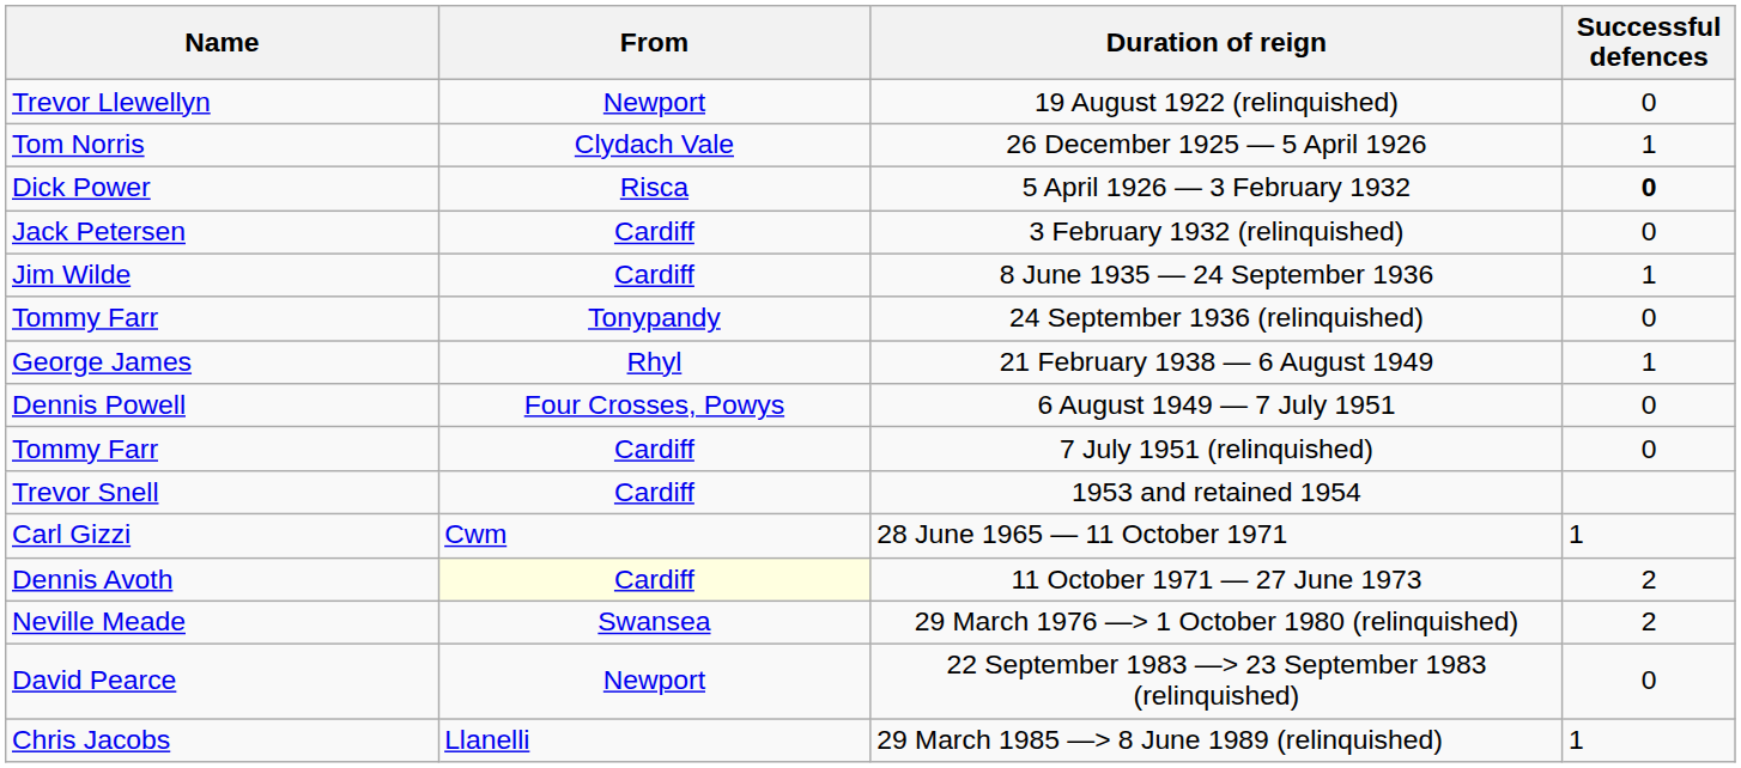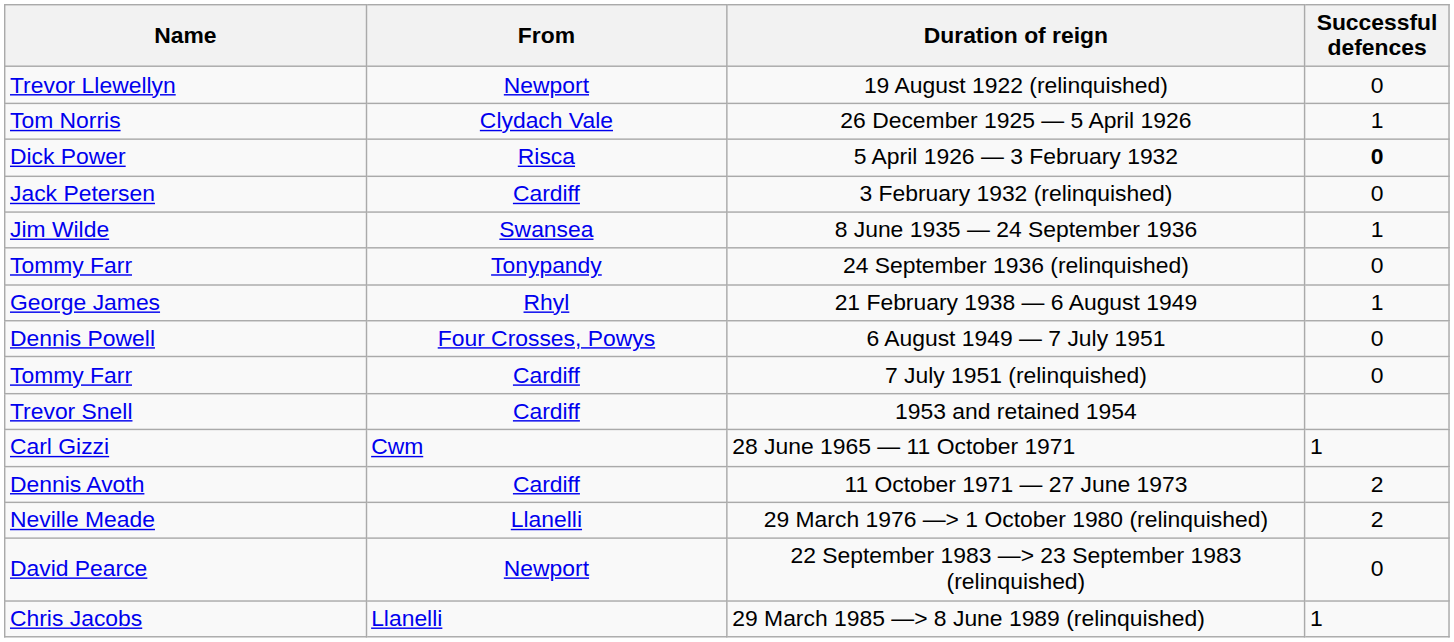 <table class="wikitable" style="width:80%;">
 <tr>
 <th style="width:25%;">Name</th>
 <th style="width:25%;">From</th>
 <th style="width:40%;">Duration of reign</th>
 <th style="width:10%;">Successful defences</th>
 </tr>
 <tr align=center>
 <td align=left><a href='#'>Trevor Llewellyn</a></td>
 <td><a href='#'>Newport</a></td>
 <td>19 August 1922 (relinquished)</td>
 <td>0</td>
 </tr>
 <tr align=center>
 <td align=left><a href='#'>Tom Norris</a></td>
 <td><a href='#'>Clydach Vale</a></td>
 <td>26 December 1925 — 5 April 1926</td>
 <td>1</td>
 </tr>
 <tr align=center>
 <td align=left><a href='#'>Dick Power</a></td>
 <td><a href='#'>Risca</a></td>
 <td>5 April 1926 — 3 February 1932</td>
 <td><strong>0</strong></td>
 </tr>
 <tr align=center>
 <td align=left><a href='#'>Jack Petersen</a></td>
 <td><a href='#'>Cardiff</a></td>
 <td>3 February 1932 (relinquished)</td>
 <td>0</td>
 </tr>
 <tr align=center>
 <td align=left><a href='#'>Jim Wilde</a></td>
-<td><a href='#'>Cardiff</a></td>
+<td><a href='#'>Swansea</a></td>
 <td>8 June 1935 — 24 September 1936</td>
 <td>1</td>
 </tr>
 <tr align=center>
 <td align=left><a href='#'>Tommy Farr</a></td>
 <td><a href='#'>Tonypandy</a></td>
 <td>24 September 1936 (relinquished)</td>
 <td>0</td>
 </tr>
 <tr align=center>
 <td align=left><a href='#'>George James</a></td>
 <td><a href='#'>Rhyl</a></td>
 <td>21 February 1938 — 6 August 1949</td>
 <td>1</td>
 </tr>
 <tr align=center>
 <td align=left><a href='#'>Dennis Powell</a></td>
 <td><a href='#'>Four Crosses, Powys</a></td>
 <td>6 August 1949 — 7 July 1951</td>
 <td>0</td>
 </tr>
 <tr align=center>
 <td align=left><a href='#'>Tommy Farr</a></td>
 <td><a href='#'>Cardiff</a></td>
 <td>7 July 1951 (relinquished)</td>
 <td>0</td>
 </tr>
 <tr align=center>
 <td align=left><a href='#'>Trevor Snell</a></td>
 <td><a href='#'>Cardiff</a></td>
 <td>1953 and retained 1954</td>
 </tr>
 <tr align=centre>
 <td align=left><a href='#'>Carl Gizzi</a></td>
 <td><a href='#'>Cwm</a></td>
 <td>28 June 1965 — 11 October 1971</td>
 <td>1</td>
 </tr>
 <tr align=center>
 <td align=left><a href='#'>Dennis Avoth</a></td>
-<td style="background: lightyellow;"><a href='#'>Cardiff</a></td>
+<td><a href='#'>Cardiff</a></td>
 <td>11 October 1971 — 27 June 1973</td>
 <td>2</td>
 </tr>
 <tr align=center>
 <td align=left><a href='#'>Neville Meade</a></td>
-<td><a href='#'>Swansea</a></td>
+<td><a href='#'>Llanelli</a></td>
 <td>29 March 1976 —> 1 October 1980 (relinquished)</td>
 <td>2</td>
 </tr>
 <tr align=center>
 <td align=left><a href='#'>David Pearce</a></td>
 <td><a href='#'>Newport</a></td>
 <td>22 September 1983 —> 23 September 1983 (relinquished)</td>
 <td>0</td>
 </tr>
 <tr align=centre>
 <td align=left><a href='#'>Chris Jacobs</a></td>
 <td><a href='#'>Llanelli</a></td>
 <td>29 March 1985 —> 8 June 1989 (relinquished)</td>
 <td>1</td>
 </tr>
 </table>
